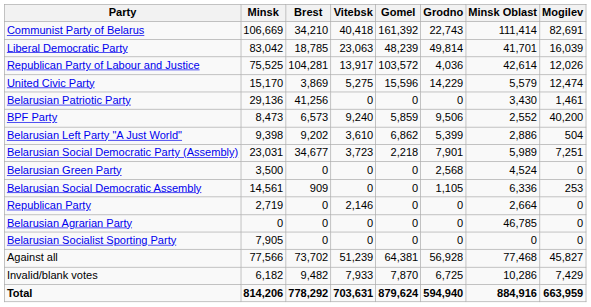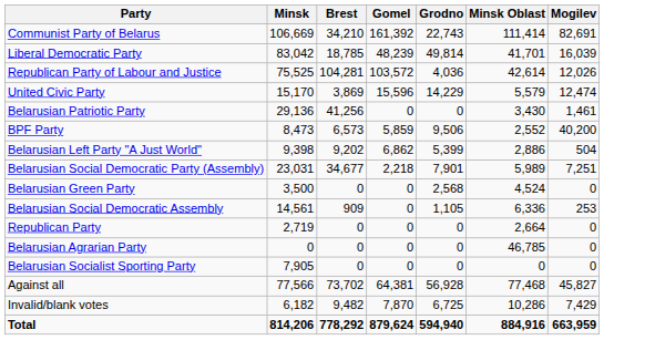 <table class="wikitable sortable" style=text-align:right>
 <tr>
 <th>Party</th>
 <th>Minsk</th>
 <th>Brest</th>
-<th>Vitebsk</th>
 <th>Gomel</th>
 <th>Grodno</th>
 <th>Minsk Oblast</th>
 <th>Mogilev</th>
 </tr>
 <tr>
 <td align=left><a href='#'>Communist Party of Belarus</a></td>
 <td>106,669</td>
 <td>34,210</td>
-<td>40,418</td>
 <td>161,392</td>
 <td>22,743</td>
 <td>111,414</td>
 <td>82,691</td>
 </tr>
 <tr>
 <td align=left><a href='#'>Liberal Democratic Party</a></td>
 <td>83,042</td>
 <td>18,785</td>
-<td>23,063</td>
 <td>48,239</td>
 <td>49,814</td>
 <td>41,701</td>
 <td>16,039</td>
 </tr>
 <tr>
 <td align=left><a href='#'>Republican Party of Labour and Justice</a></td>
 <td>75,525</td>
 <td>104,281</td>
-<td>13,917</td>
 <td>103,572</td>
 <td>4,036</td>
 <td>42,614</td>
 <td>12,026</td>
 </tr>
 <tr>
 <td align=left><a href='#'>United Civic Party</a></td>
 <td>15,170</td>
 <td>3,869</td>
-<td>5,275</td>
 <td>15,596</td>
 <td>14,229</td>
 <td>5,579</td>
 <td>12,474</td>
 </tr>
 <tr>
 <td align=left><a href='#'>Belarusian Patriotic Party</a></td>
 <td>29,136</td>
 <td>41,256</td>
 <td>0</td>
 <td>0</td>
-<td>0</td>
 <td>3,430</td>
 <td>1,461</td>
 </tr>
 <tr>
 <td align=left><a href='#'>BPF Party</a></td>
 <td>8,473</td>
 <td>6,573</td>
-<td>9,240</td>
 <td>5,859</td>
 <td>9,506</td>
 <td>2,552</td>
 <td>40,200</td>
 </tr>
 <tr>
 <td align=left><a href='#'>Belarusian Left Party "A Just World"</a></td>
 <td>9,398</td>
 <td>9,202</td>
-<td>3,610</td>
 <td>6,862</td>
 <td>5,399</td>
 <td>2,886</td>
 <td>504</td>
 </tr>
 <tr>
 <td align=left><a href='#'>Belarusian Social Democratic Party (Assembly)</a></td>
 <td>23,031</td>
 <td>34,677</td>
-<td>3,723</td>
 <td>2,218</td>
 <td>7,901</td>
 <td>5,989</td>
 <td>7,251</td>
 </tr>
 <tr>
 <td align=left><a href='#'>Belarusian Green Party</a></td>
 <td>3,500</td>
-<td>0</td>
 <td>0</td>
 <td>0</td>
 <td>2,568</td>
 <td>4,524</td>
 <td>0</td>
 </tr>
 <tr>
 <td align=left><a href='#'>Belarusian Social Democratic Assembly</a></td>
 <td>14,561</td>
 <td>909</td>
 <td>0</td>
-<td>0</td>
 <td>1,105</td>
 <td>6,336</td>
 <td>253</td>
 </tr>
 <tr>
 <td align=left><a href='#'>Republican Party</a></td>
 <td>2,719</td>
 <td>0</td>
-<td>2,146</td>
 <td>0</td>
 <td>0</td>
 <td>2,664</td>
 <td>0</td>
 </tr>
 <tr>
 <td align=left><a href='#'>Belarusian Agrarian Party</a></td>
-<td>0</td>
 <td>0</td>
 <td>0</td>
 <td>0</td>
 <td>0</td>
 <td>46,785</td>
 <td>0</td>
 </tr>
 <tr>
 <td align=left><a href='#'>Belarusian Socialist Sporting Party</a></td>
 <td>7,905</td>
 <td>0</td>
 <td>0</td>
 <td>0</td>
 <td>0</td>
 <td>0</td>
-<td>0</td>
 </tr>
 <tr>
 <td align=left>Against all</td>
 <td>77,566</td>
 <td>73,702</td>
-<td>51,239</td>
 <td>64,381</td>
 <td>56,928</td>
 <td>77,468</td>
 <td>45,827</td>
 </tr>
 <tr>
 <td align=left>Invalid/blank votes</td>
 <td>6,182</td>
 <td>9,482</td>
-<td>7,933</td>
 <td>7,870</td>
 <td>6,725</td>
 <td>10,286</td>
 <td>7,429</td>
 </tr>
 <tr style=font-weight:bold class=sortbottom>
 <td align=left>Total</td>
 <td>814,206</td>
 <td>778,292</td>
-<td>703,631</td>
 <td>879,624</td>
 <td>594,940</td>
 <td>884,916</td>
 <td>663,959</td>
 </tr>
 </table>
